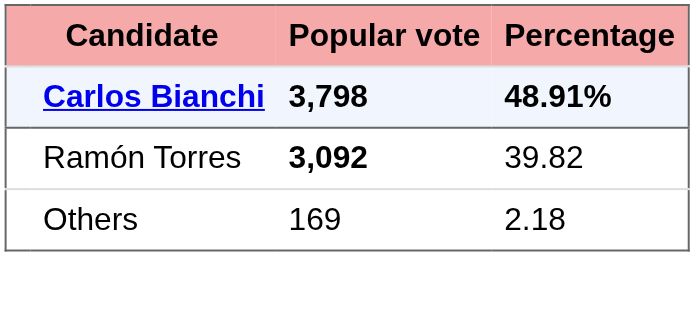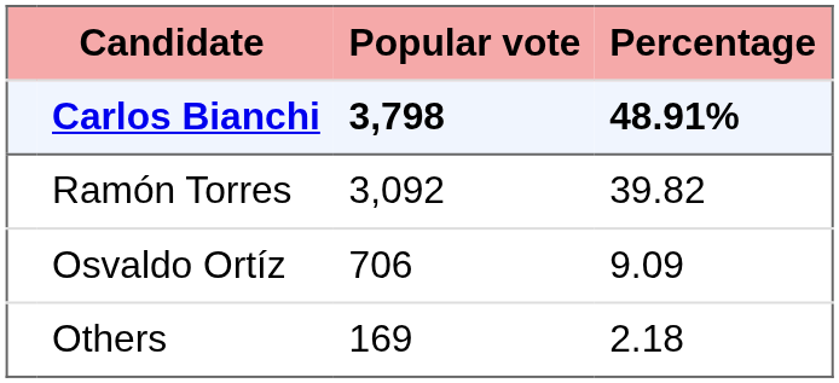 <table style="border: 1px solid #666666; border-collapse: collapse" align="center" cellpadding="6">
 <tr style="background-color: #F5A9A9">
 <th colspan="2">Candidate</th>
 <th>Popular vote</th>
 <th>Percentage</th>
 </tr>
 <tr style="background-color: #F0F5FE">
 <td style="border-top: 1px solid #DDDDDD"></td>
 <td style="border-top: 1px solid #DDDDDD"><strong><a href='#'>Carlos Bianchi</a></strong></td>
 <td style="border-top: 1px solid #DDDDDD"><strong>3,798</strong></td>
 <td style="border-top: 1px solid #DDDDDD"><strong>48.91%</strong></td>
 </tr>
 <tr>
 <td style="border-top: 1px solid #666666"></td>
 <td style="border-top: 1px solid #666666">Ramón Torres</td>
-<td style="border-top: 1px solid #666666"><strong>3,092</strong></td>
+<td style="border-top: 1px solid #666666">3,092</td>
 <td style="border-top: 1px solid #666666">39.82</td>
+</tr>
+<tr>
+<td style="border-top: 1px solid #DDDDDD"></td>
+<td style="border-top: 1px solid #DDDDDD">Osvaldo Ortíz</td>
+<td style="border-top: 1px solid #DDDDDD">706</td>
+<td style="border-top: 1px solid #DDDDDD">9.09</td>
 </tr>
 <tr>
 <td style="border-top: 1px solid #DDDDDD"></td>
 <td style="border-top: 1px solid #DDDDDD">Others</td>
 <td style="border-top: 1px solid #DDDDDD">169</td>
 <td style="border-top: 1px solid #DDDDDD">2.18</td>
 </tr>
 </table>
